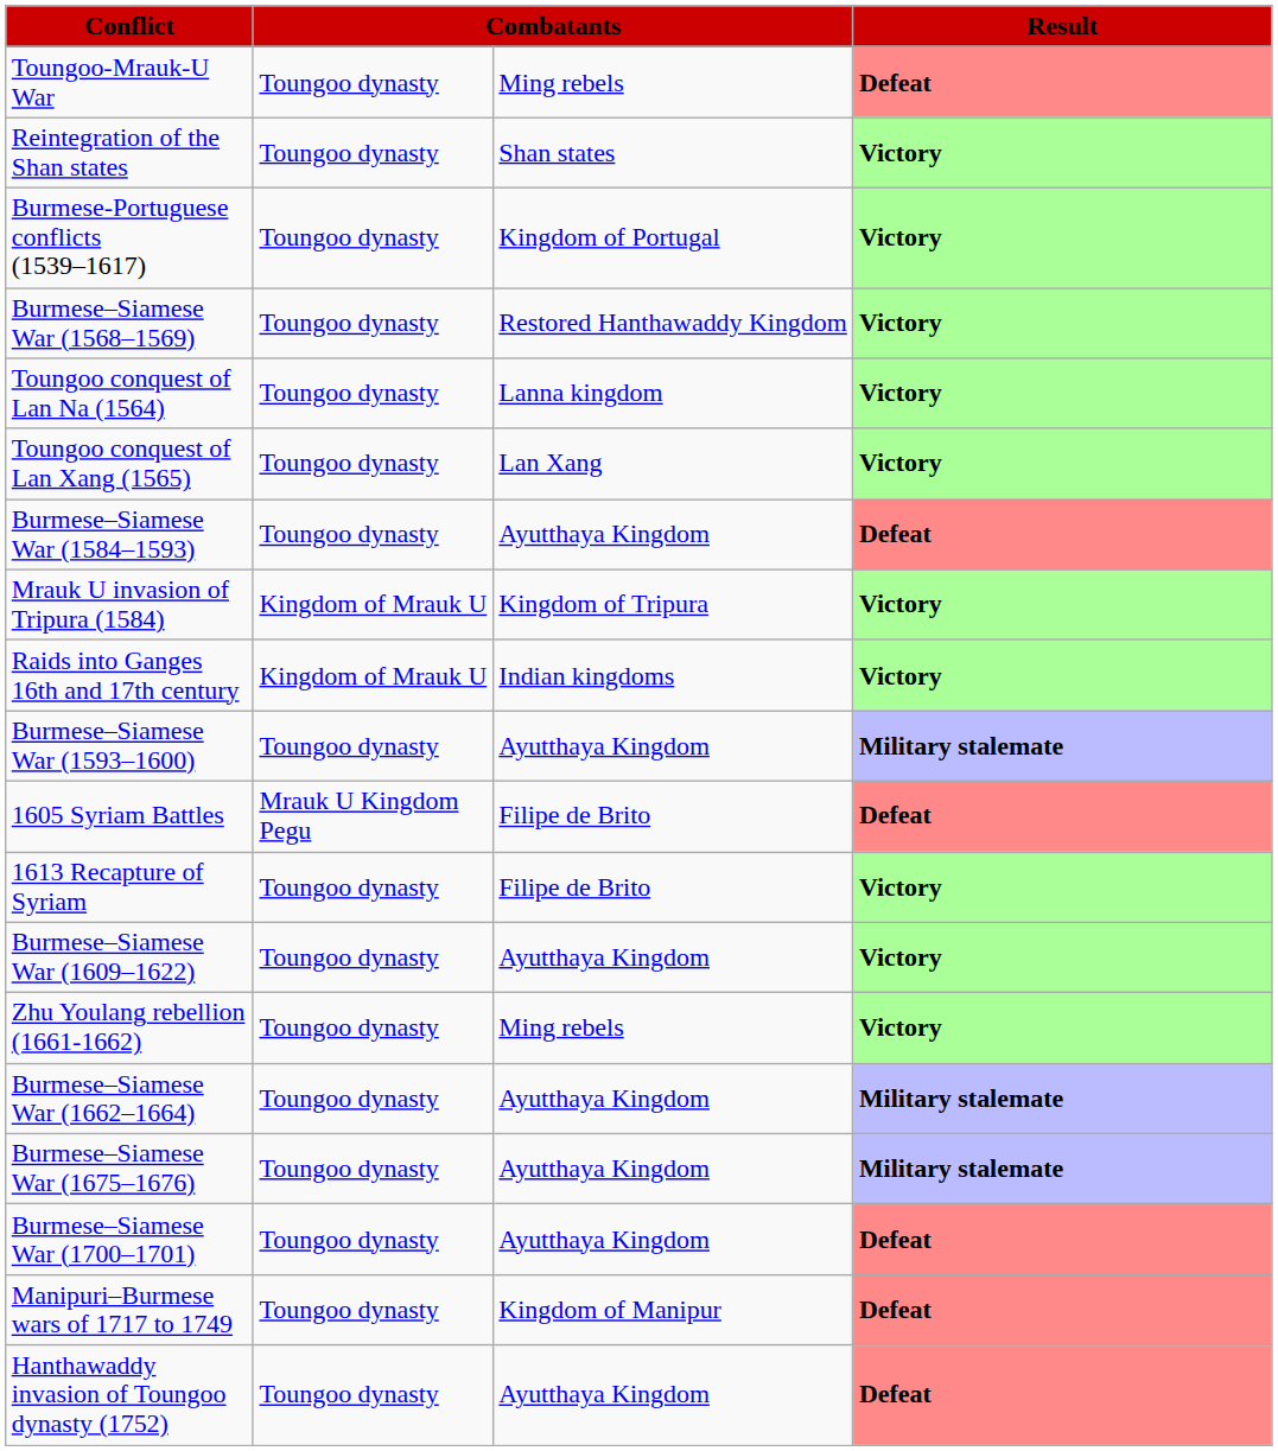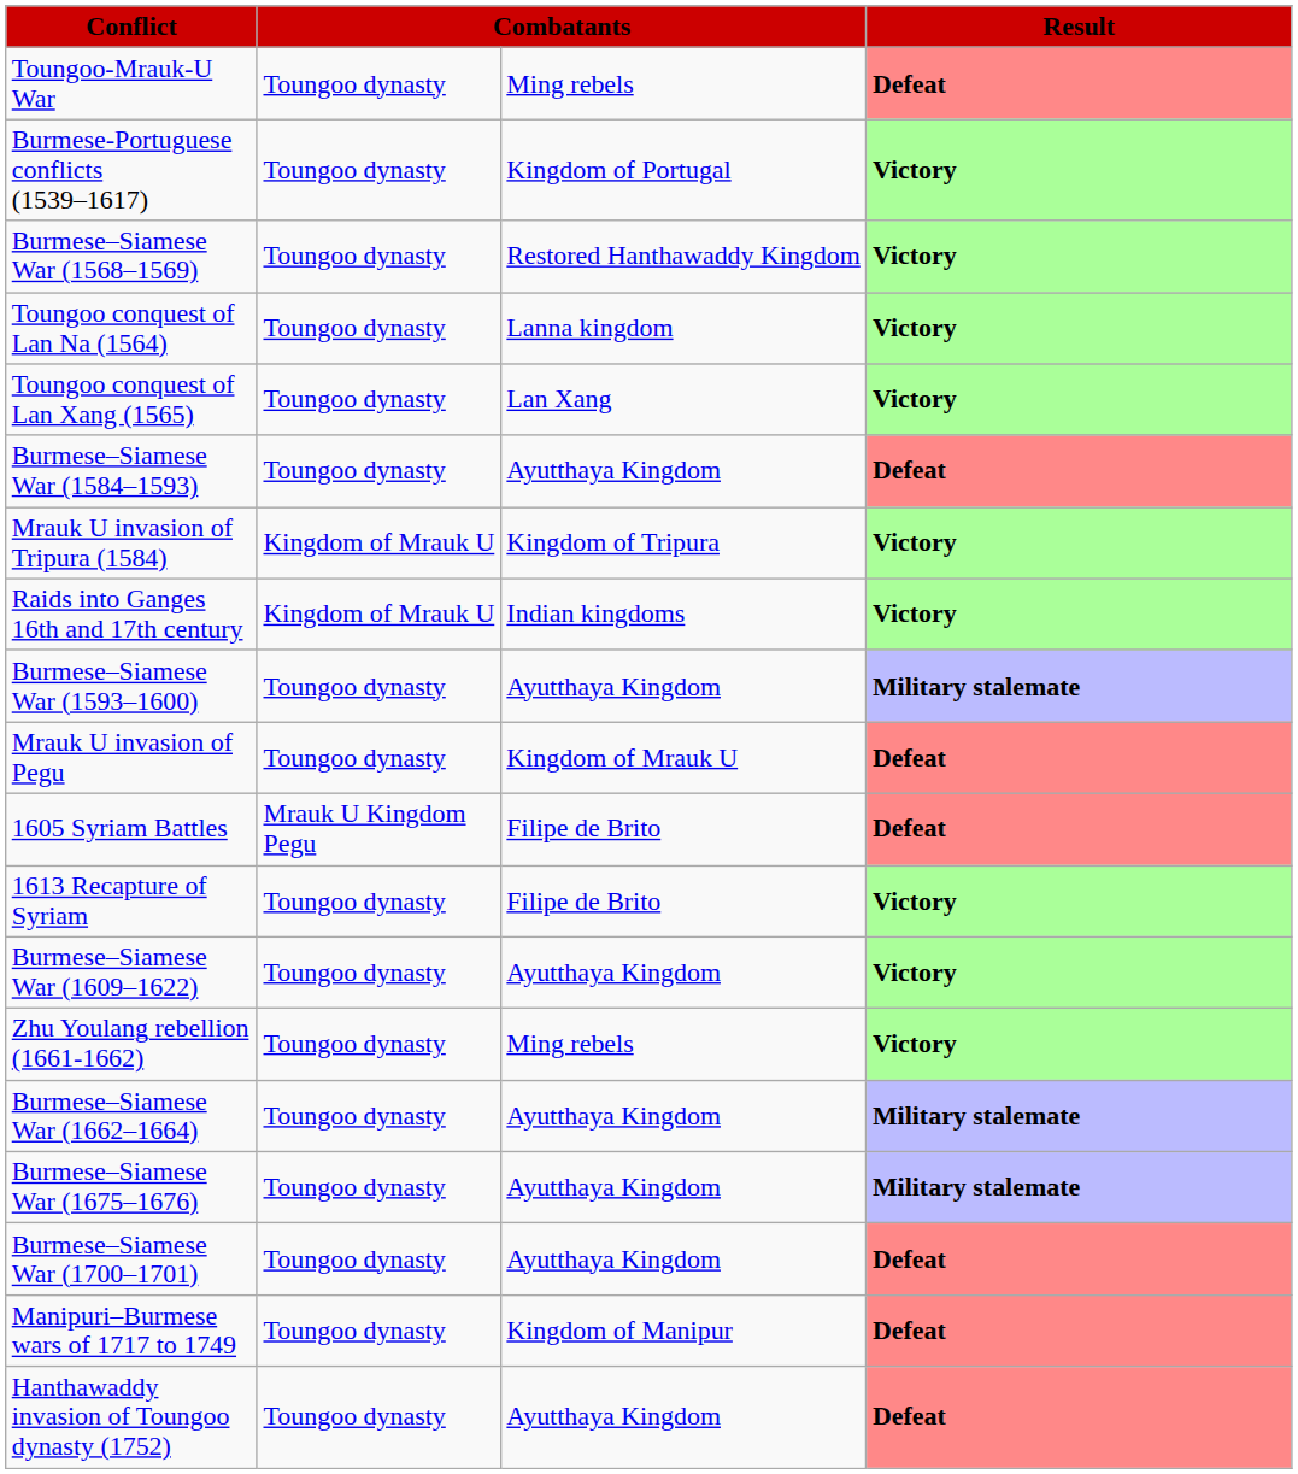 <table class="wikitable">
 <tr>
 <th style="background:#CC0000" width="145"><span>Conflict</span></th>
 <th style="background:#CC0000" width="290" colspan="2"><span>Combatants</span></th>
 <th style="background:#CC0000" width="250"><span>Result</span></th>
 </tr>
 <tr>
 <td><a href='#'>Toungoo-Mrauk-U War</a></td>
 <td> <a href='#'>Toungoo dynasty</a></td>
 <td><a href='#'>Ming rebels</a></td>
 <td style="background:#F88"><strong>Defeat</strong></td>
-</tr>
-<tr>
-<td><a href='#'>Reintegration of the Shan states</a></td>
-<td> <a href='#'>Toungoo dynasty</a></td>
-<td><a href='#'>Shan states</a></td>
-<td style="background:#AF9"><strong>Victory</strong></td>
 </tr>
 <tr>
 <td><a href='#'>Burmese-Portuguese conflicts</a><br>(1539–1617)</td>
 <td> <a href='#'>Toungoo dynasty</a></td>
 <td> <a href='#'>Kingdom of Portugal</a></td>
 <td style="background:#AF9"><strong>Victory</strong></td>
 </tr>
 <tr>
 <td><a href='#'>Burmese–Siamese War (1568–1569)</a></td>
 <td> <a href='#'>Toungoo dynasty</a></td>
 <td> <a href='#'>Restored Hanthawaddy Kingdom</a></td>
 <td style="background:#AF9"><strong>Victory</strong></td>
 </tr>
 <tr>
 <td><a href='#'>Toungoo conquest of Lan Na (1564)</a></td>
 <td> <a href='#'>Toungoo dynasty</a></td>
 <td> <a href='#'>Lanna kingdom</a></td>
 <td style="background:#AF9"><strong>Victory</strong></td>
 </tr>
 <tr>
 <td><a href='#'>Toungoo conquest of Lan Xang (1565)</a></td>
 <td> <a href='#'>Toungoo dynasty</a></td>
 <td> <a href='#'>Lan Xang</a></td>
 <td style="background:#AF9"><strong>Victory</strong></td>
 </tr>
 <tr>
 <td><a href='#'>Burmese–Siamese War (1584–1593)</a></td>
 <td> <a href='#'>Toungoo dynasty</a></td>
 <td> <a href='#'>Ayutthaya Kingdom</a></td>
 <td style="background:#F88"><strong>Defeat</strong></td>
 </tr>
 <tr>
 <td><a href='#'>Mrauk U invasion of Tripura (1584)</a></td>
 <td><a href='#'>Kingdom of Mrauk U</a></td>
 <td><a href='#'>Kingdom of Tripura</a></td>
 <td style="background:#AF9"><strong>Victory</strong></td>
 </tr>
 <tr>
 <td><a href='#'>Raids into Ganges 16th and 17th century</a></td>
 <td><a href='#'>Kingdom of Mrauk U</a></td>
 <td><a href='#'>Indian kingdoms</a></td>
 <td style="background:#AF9"><strong>Victory</strong></td>
 </tr>
 <tr>
 <td><a href='#'>Burmese–Siamese War (1593–1600)</a></td>
 <td> <a href='#'>Toungoo dynasty</a></td>
 <td> <a href='#'>Ayutthaya Kingdom</a></td>
 <td style="background:#BBf"><strong>Military stalemate</strong></td>
+</tr>
+<tr>
+<td><a href='#'>Mrauk U invasion of Pegu</a></td>
+<td> <a href='#'>Toungoo dynasty</a></td>
+<td><a href='#'>Kingdom of Mrauk U</a></td>
+<td style="background:#F88"><strong>Defeat</strong></td>
 </tr>
 <tr>
 <td><a href='#'>1605 Syriam Battles</a></td>
 <td><a href='#'>Mrauk U Kingdom</a> <br> <a href='#'>Pegu</a></td>
 <td> <a href='#'>Filipe de Brito</a></td>
 <td style="background:#F88"><strong>Defeat</strong></td>
 </tr>
 <tr>
 <td><a href='#'>1613 Recapture of Syriam</a></td>
 <td> <a href='#'>Toungoo dynasty</a></td>
 <td> <a href='#'>Filipe de Brito</a></td>
 <td style="background:#AF9"><strong>Victory</strong></td>
 </tr>
 <tr>
 <td><a href='#'>Burmese–Siamese War (1609–1622)</a></td>
 <td> <a href='#'>Toungoo dynasty</a></td>
 <td> <a href='#'>Ayutthaya Kingdom</a></td>
 <td style="background:#AF9"><strong>Victory</strong></td>
 </tr>
 <tr>
 <td><a href='#'>Zhu Youlang rebellion (1661-1662)</a></td>
 <td> <a href='#'>Toungoo dynasty</a></td>
 <td><a href='#'>Ming rebels</a></td>
 <td style="background:#AF9"><strong>Victory</strong></td>
 </tr>
 <tr>
 <td><a href='#'>Burmese–Siamese War (1662–1664)</a></td>
 <td> <a href='#'>Toungoo dynasty</a></td>
 <td> <a href='#'>Ayutthaya Kingdom</a></td>
 <td style="background:#BBf"><strong>Military stalemate</strong></td>
 </tr>
 <tr>
 <td><a href='#'>Burmese–Siamese War (1675–1676)</a></td>
 <td> <a href='#'>Toungoo dynasty</a></td>
 <td> <a href='#'>Ayutthaya Kingdom</a></td>
 <td style="background:#BBf"><strong>Military stalemate</strong></td>
 </tr>
 <tr>
 <td><a href='#'>Burmese–Siamese War (1700–1701)</a></td>
 <td> <a href='#'>Toungoo dynasty</a></td>
 <td> <a href='#'>Ayutthaya Kingdom</a></td>
 <td style="background:#F88"><strong>Defeat</strong></td>
 </tr>
 <tr>
 <td><a href='#'>Manipuri–Burmese wars of 1717 to 1749</a></td>
 <td> <a href='#'>Toungoo dynasty</a></td>
 <td><a href='#'>Kingdom of Manipur</a></td>
 <td style="background:#F88"><strong>Defeat</strong></td>
 </tr>
 <tr>
 <td><a href='#'>Hanthawaddy invasion of Toungoo dynasty (1752)</a></td>
 <td> <a href='#'>Toungoo dynasty</a></td>
 <td> <a href='#'>Ayutthaya Kingdom</a></td>
 <td style="background:#F88"><strong>Defeat</strong></td>
 </tr>
 </table>
